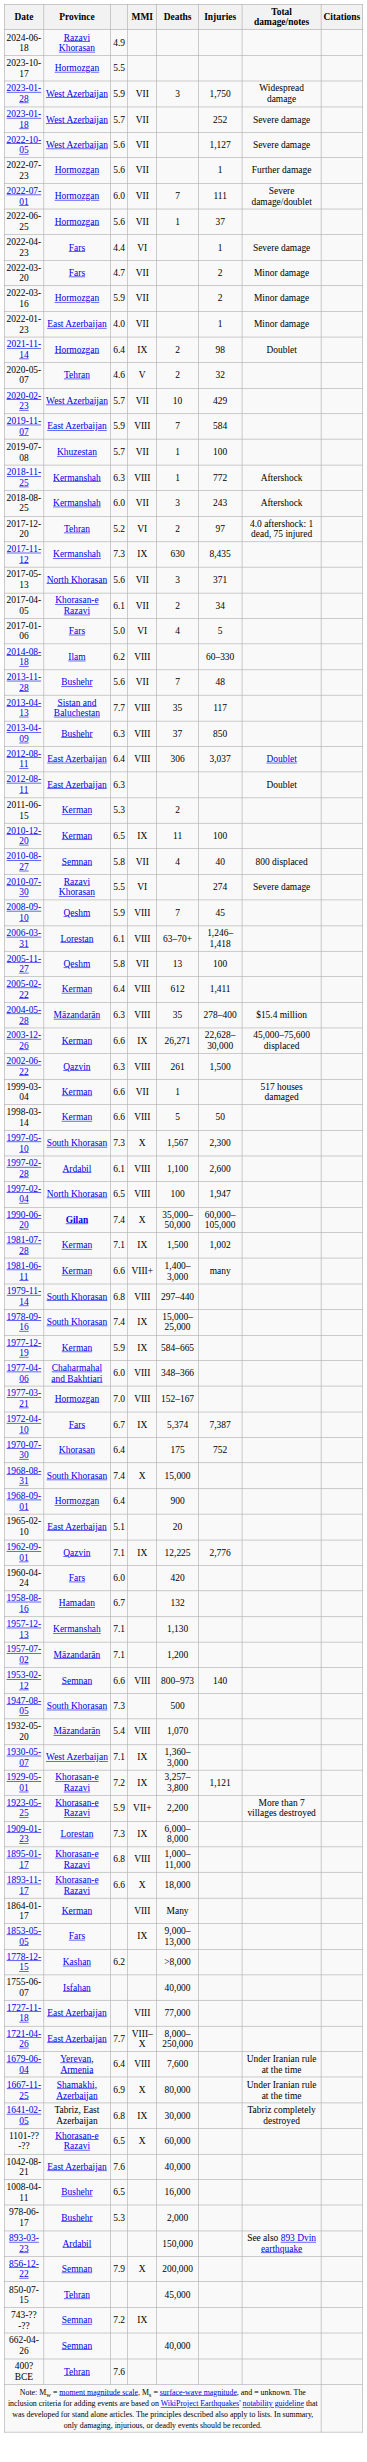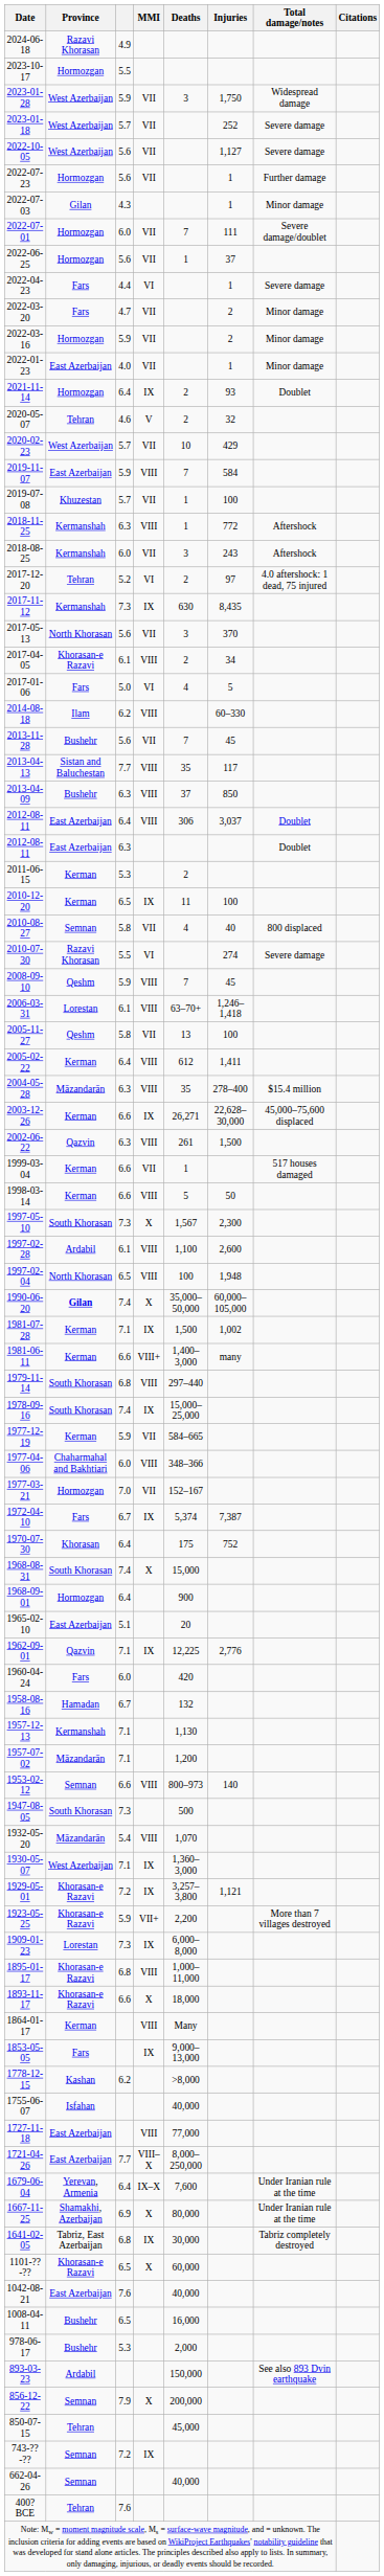 <table class="wikitable sortable" style="text-align: center;">
 <tr bgcolor="#ececec">
 <th>Date</th>
 <th>Province</th>
 <th></th>
 <th>MMI</th>
 <th>Deaths</th>
 <th>Injuries</th>
 <th>Total damage/notes</th>
 <th>Citations</th>
 </tr>
 <tr>
 <td>2024-06-18</td>
 <td><a href='#'>Razavi Khorasan</a></td>
 <td>4.9 </td>
 <td></td>
 <td></td>
 <td></td>
 <td></td>
 <td></td>
 </tr>
 <tr>
 <td>2023-10-17</td>
 <td><a href='#'>Hormozgan</a></td>
 <td>5.5 </td>
 <td></td>
 <td></td>
 <td></td>
 <td></td>
 <td></td>
 </tr>
 <tr>
 <td><a href='#'>2023-01-28</a></td>
 <td><a href='#'>West Azerbaijan</a></td>
 <td>5.9 </td>
 <td>VII</td>
 <td>3</td>
 <td>1,750</td>
 <td>Widespread damage</td>
 <td></td>
 </tr>
 <tr>
 <td><a href='#'>2023-01-18</a></td>
 <td><a href='#'>West Azerbaijan</a></td>
 <td>5.7 </td>
 <td>VII</td>
 <td></td>
 <td>252</td>
 <td>Severe damage</td>
 <td></td>
 </tr>
 <tr>
 <td><a href='#'>2022-10-05</a></td>
 <td><a href='#'>West Azerbaijan</a></td>
 <td>5.6 </td>
 <td>VII</td>
 <td></td>
 <td>1,127</td>
 <td>Severe damage</td>
 <td></td>
 </tr>
 <tr>
 <td>2022-07-23</td>
 <td><a href='#'>Hormozgan</a></td>
 <td>5.6 </td>
 <td>VII</td>
 <td></td>
 <td>1</td>
 <td>Further damage</td>
 <td></td>
 </tr>
 <tr>
+<td>2022-07-03</td>
+<td><a href='#'>Gilan</a></td>
+<td>4.3 </td>
+<td></td>
+<td></td>
+<td>1</td>
+<td>Minor damage</td>
+<td></td>
+</tr>
+<tr>
 <td><a href='#'>2022-07-01</a></td>
 <td><a href='#'>Hormozgan</a></td>
 <td>6.0 </td>
 <td>VII</td>
 <td>7</td>
 <td>111</td>
 <td>Severe damage/doublet</td>
 <td></td>
 </tr>
 <tr>
 <td>2022-06-25</td>
 <td><a href='#'>Hormozgan</a></td>
 <td>5.6 </td>
 <td>VII</td>
 <td>1</td>
 <td>37</td>
 <td></td>
 <td></td>
 </tr>
 <tr>
 <td>2022-04-23</td>
 <td><a href='#'>Fars</a></td>
 <td>4.4 </td>
 <td>VI</td>
 <td></td>
 <td>1</td>
 <td>Severe damage</td>
 <td></td>
 </tr>
 <tr>
 <td>2022-03-20</td>
 <td><a href='#'>Fars</a></td>
 <td>4.7 </td>
 <td>VII</td>
 <td></td>
 <td>2</td>
 <td>Minor damage</td>
 <td></td>
 </tr>
 <tr>
 <td>2022-03-16</td>
 <td><a href='#'>Hormozgan</a></td>
 <td>5.9 </td>
 <td>VII</td>
 <td></td>
 <td>2</td>
 <td>Minor damage</td>
 <td></td>
 </tr>
 <tr>
 <td>2022-01-23</td>
 <td><a href='#'>East Azerbaijan</a></td>
 <td>4.0 </td>
 <td>VII</td>
 <td></td>
 <td>1</td>
 <td>Minor damage</td>
 <td></td>
 </tr>
 <tr>
 <td><a href='#'>2021-11-14</a></td>
 <td><a href='#'>Hormozgan</a></td>
 <td>6.4 </td>
 <td>IX</td>
 <td>2</td>
-<td>98</td>
+<td>93</td>
 <td>Doublet</td>
 <td></td>
 </tr>
 <tr>
 <td>2020-05-07</td>
 <td><a href='#'>Tehran</a></td>
 <td>4.6 </td>
 <td>V</td>
 <td>2</td>
 <td>32</td>
 <td></td>
 <td></td>
 </tr>
 <tr>
 <td><a href='#'>2020-02-23</a></td>
 <td><a href='#'>West Azerbaijan</a></td>
 <td>5.7 </td>
 <td>VII</td>
 <td>10</td>
 <td>429</td>
 <td></td>
 <td></td>
 </tr>
 <tr>
 <td><a href='#'>2019-11-07</a></td>
 <td><a href='#'>East Azerbaijan</a></td>
 <td>5.9 </td>
 <td>VIII</td>
 <td>7</td>
 <td>584</td>
 <td></td>
 <td></td>
 </tr>
 <tr>
 <td>2019-07-08</td>
 <td><a href='#'>Khuzestan</a></td>
 <td>5.7 </td>
 <td>VII</td>
 <td>1</td>
 <td>100</td>
 <td></td>
 <td></td>
 </tr>
 <tr>
 <td><a href='#'>2018-11-25</a></td>
 <td><a href='#'>Kermanshah</a></td>
 <td>6.3 </td>
 <td>VIII</td>
 <td>1</td>
 <td>772</td>
 <td>Aftershock</td>
 <td></td>
 </tr>
 <tr>
 <td>2018-08-25</td>
 <td><a href='#'>Kermanshah</a></td>
 <td>6.0 </td>
 <td>VII</td>
 <td>3</td>
 <td>243</td>
 <td>Aftershock</td>
 <td></td>
 </tr>
 <tr>
 <td>2017-12-20</td>
 <td><a href='#'>Tehran</a></td>
 <td>5.2 </td>
 <td>VI</td>
 <td>2</td>
 <td>97</td>
 <td>4.0  aftershock: 1 dead, 75 injured</td>
 <td></td>
 </tr>
 <tr>
 <td><a href='#'>2017-11-12</a></td>
 <td><a href='#'>Kermanshah</a></td>
 <td>7.3 </td>
 <td>IX</td>
 <td>630</td>
 <td>8,435</td>
 <td></td>
 <td></td>
 </tr>
 <tr>
 <td>2017-05-13</td>
 <td><a href='#'>North Khorasan</a></td>
 <td>5.6 </td>
 <td>VII</td>
 <td>3</td>
-<td>371</td>
+<td>370</td>
 <td></td>
 <td></td>
 </tr>
 <tr>
 <td>2017-04-05</td>
 <td><a href='#'>Khorasan-e Razavi</a></td>
 <td>6.1 </td>
-<td>VII</td>
+<td>VIII</td>
 <td>2</td>
 <td>34</td>
 <td></td>
 <td></td>
 </tr>
 <tr>
 <td>2017-01-06</td>
 <td><a href='#'>Fars</a></td>
 <td>5.0 </td>
 <td>VI</td>
 <td>4</td>
 <td>5</td>
 <td></td>
 <td></td>
 </tr>
 <tr>
 <td><a href='#'>2014-08-18</a></td>
 <td><a href='#'>Ilam</a></td>
 <td>6.2 </td>
 <td>VIII</td>
 <td></td>
 <td>60–330</td>
 <td></td>
 <td></td>
 </tr>
 <tr>
 <td><a href='#'>2013-11-28</a></td>
 <td><a href='#'>Bushehr</a></td>
 <td>5.6 </td>
 <td>VII</td>
 <td>7</td>
-<td>48</td>
+<td>45</td>
 <td></td>
 <td></td>
 </tr>
 <tr>
 <td><a href='#'>2013-04-13</a></td>
 <td><a href='#'>Sistan and Baluchestan</a></td>
 <td>7.7 </td>
 <td>VIII</td>
 <td>35</td>
 <td>117</td>
 <td></td>
 <td></td>
 </tr>
 <tr>
 <td><a href='#'>2013-04-09</a></td>
 <td><a href='#'>Bushehr</a></td>
 <td>6.3 </td>
 <td>VIII</td>
 <td>37</td>
 <td>850</td>
 <td></td>
 <td></td>
 </tr>
 <tr>
 <td><a href='#'>2012-08-11</a></td>
 <td><a href='#'>East Azerbaijan</a></td>
 <td>6.4 </td>
 <td>VIII</td>
 <td>306</td>
 <td>3,037</td>
 <td><a href='#'>Doublet</a></td>
 <td></td>
 </tr>
 <tr>
 <td><a href='#'>2012-08-11</a></td>
 <td><a href='#'>East Azerbaijan</a></td>
 <td>6.3 </td>
 <td></td>
 <td></td>
 <td></td>
 <td>Doublet</td>
 <td></td>
 </tr>
 <tr>
 <td>2011-06-15</td>
 <td><a href='#'>Kerman</a></td>
 <td>5.3</td>
 <td></td>
 <td>2</td>
 <td></td>
 <td></td>
 <td></td>
 </tr>
 <tr>
 <td><a href='#'>2010-12-20</a></td>
 <td><a href='#'>Kerman</a></td>
 <td>6.5 </td>
 <td>IX</td>
 <td>11</td>
 <td>100</td>
 <td></td>
 <td></td>
 </tr>
 <tr>
 <td><a href='#'>2010-08-27</a></td>
 <td><a href='#'>Semnan</a></td>
 <td>5.8 </td>
 <td>VII</td>
 <td>4</td>
 <td>40</td>
 <td>800 displaced</td>
 <td></td>
 </tr>
 <tr>
 <td><a href='#'>2010-07-30</a></td>
 <td><a href='#'>Razavi Khorasan</a></td>
 <td>5.5 </td>
 <td>VI</td>
 <td></td>
 <td>274</td>
 <td>Severe damage</td>
 <td></td>
 </tr>
 <tr>
 <td><a href='#'>2008-09-10</a></td>
 <td><a href='#'>Qeshm</a></td>
 <td>5.9 </td>
 <td>VIII</td>
 <td>7</td>
 <td>45</td>
 <td></td>
 <td></td>
 </tr>
 <tr>
 <td><a href='#'>2006-03-31</a></td>
 <td><a href='#'>Lorestan</a></td>
 <td>6.1 </td>
 <td>VIII</td>
 <td>63–70+</td>
 <td>1,246–1,418</td>
 <td></td>
 <td></td>
 </tr>
 <tr>
 <td><a href='#'>2005-11-27</a></td>
 <td><a href='#'>Qeshm</a></td>
 <td>5.8 </td>
 <td>VII</td>
 <td>13</td>
 <td>100</td>
 <td></td>
 <td></td>
 </tr>
 <tr>
 <td><a href='#'>2005-02-22</a></td>
 <td><a href='#'>Kerman</a></td>
 <td>6.4 </td>
 <td>VIII</td>
 <td>612</td>
 <td>1,411</td>
 <td></td>
 <td></td>
 </tr>
 <tr>
 <td><a href='#'>2004-05-28</a></td>
 <td><a href='#'>Māzandarān</a></td>
 <td>6.3 </td>
 <td>VIII</td>
 <td>35</td>
 <td>278–400</td>
 <td>$15.4 million</td>
 <td></td>
 </tr>
 <tr>
 <td><a href='#'>2003-12-26</a></td>
 <td><a href='#'>Kerman</a></td>
 <td>6.6 </td>
 <td>IX</td>
 <td>26,271</td>
 <td>22,628–30,000</td>
 <td>45,000–75,600 displaced</td>
 <td></td>
 </tr>
 <tr>
 <td><a href='#'>2002-06-22</a></td>
 <td><a href='#'>Qazvin</a></td>
 <td>6.3 </td>
 <td>VIII</td>
 <td>261</td>
 <td>1,500</td>
 <td></td>
 <td></td>
 </tr>
 <tr>
 <td>1999-03-04</td>
 <td><a href='#'>Kerman</a></td>
 <td>6.6 </td>
 <td>VII</td>
 <td>1</td>
 <td></td>
 <td>517 houses damaged</td>
 <td></td>
 </tr>
 <tr>
 <td>1998-03-14</td>
 <td><a href='#'>Kerman</a></td>
 <td>6.6 </td>
 <td>VIII</td>
 <td>5</td>
 <td>50</td>
 <td></td>
 <td></td>
 </tr>
 <tr>
 <td><a href='#'>1997-05-10</a></td>
 <td><a href='#'>South Khorasan</a></td>
 <td>7.3 </td>
 <td>X</td>
 <td>1,567</td>
 <td>2,300</td>
 <td></td>
 <td></td>
 </tr>
 <tr>
 <td><a href='#'>1997-02-28</a></td>
 <td><a href='#'>Ardabil</a></td>
 <td>6.1 </td>
 <td>VIII</td>
 <td>1,100</td>
 <td>2,600</td>
 <td></td>
 <td></td>
 </tr>
 <tr>
 <td><a href='#'>1997-02-04</a></td>
 <td><a href='#'>North Khorasan</a></td>
 <td>6.5 </td>
 <td>VIII</td>
 <td>100</td>
-<td>1,947</td>
+<td>1,948</td>
 <td></td>
 <td></td>
 </tr>
 <tr>
 <td><a href='#'>1990-06-20</a></td>
 <td><strong><a href='#'>Gilan</a></strong></td>
 <td>7.4 </td>
 <td>X</td>
 <td>35,000–50,000</td>
 <td>60,000–105,000</td>
 <td></td>
 <td></td>
 </tr>
 <tr>
 <td><a href='#'>1981-07-28</a></td>
 <td><a href='#'>Kerman</a></td>
 <td>7.1 </td>
 <td>IX</td>
 <td>1,500</td>
 <td>1,002</td>
 <td></td>
 <td></td>
 </tr>
 <tr>
 <td><a href='#'>1981-06-11</a></td>
 <td><a href='#'>Kerman</a></td>
 <td>6.6 </td>
 <td>VIII+</td>
 <td>1,400–3,000</td>
 <td>many</td>
 <td></td>
 <td></td>
 </tr>
 <tr>
 <td><a href='#'>1979-11-14</a></td>
 <td><a href='#'>South Khorasan</a></td>
 <td>6.8 </td>
 <td>VIII</td>
 <td>297–440</td>
 <td></td>
 <td></td>
 <td></td>
 </tr>
 <tr>
 <td><a href='#'>1978-09-16</a></td>
 <td><a href='#'>South Khorasan</a></td>
 <td>7.4 </td>
 <td>IX</td>
 <td>15,000–25,000</td>
 <td></td>
 <td></td>
 <td></td>
 </tr>
 <tr>
 <td><a href='#'>1977-12-19</a></td>
 <td><a href='#'>Kerman</a></td>
 <td>5.9 </td>
-<td>IX</td>
+<td>VII</td>
 <td>584–665</td>
 <td></td>
 <td></td>
 <td></td>
 </tr>
 <tr>
 <td><a href='#'>1977-04-06</a></td>
 <td><a href='#'>Chaharmahal and Bakhtiari</a></td>
 <td>6.0 </td>
 <td>VIII</td>
 <td>348–366</td>
 <td></td>
 <td></td>
 <td></td>
 </tr>
 <tr>
 <td><a href='#'>1977-03-21</a></td>
 <td><a href='#'>Hormozgan</a></td>
 <td>7.0 </td>
-<td>VIII</td>
+<td>VII</td>
 <td>152–167</td>
 <td></td>
 <td></td>
 <td></td>
 </tr>
 <tr>
 <td><a href='#'>1972-04-10</a></td>
 <td><a href='#'>Fars</a></td>
 <td>6.7 </td>
 <td>IX</td>
 <td>5,374</td>
 <td>7,387</td>
 <td></td>
 <td></td>
 </tr>
 <tr>
 <td><a href='#'>1970-07-30</a></td>
 <td><a href='#'>Khorasan</a></td>
 <td>6.4</td>
 <td></td>
 <td>175</td>
 <td>752</td>
 <td></td>
 <td></td>
 </tr>
 <tr>
 <td><a href='#'>1968-08-31</a></td>
 <td><a href='#'>South Khorasan</a></td>
 <td>7.4 </td>
 <td>X</td>
 <td>15,000</td>
 <td></td>
 <td></td>
 <td></td>
 </tr>
 <tr>
 <td><a href='#'>1968-09-01</a></td>
 <td><a href='#'>Hormozgan</a></td>
 <td>6.4 </td>
 <td></td>
 <td>900</td>
 <td></td>
 <td></td>
 <td></td>
 </tr>
 <tr>
 <td>1965-02-10</td>
 <td><a href='#'>East Azerbaijan</a></td>
 <td>5.1</td>
 <td></td>
 <td>20</td>
 <td></td>
 <td></td>
 <td></td>
 </tr>
 <tr>
 <td><a href='#'>1962-09-01</a></td>
 <td><a href='#'>Qazvin</a></td>
 <td>7.1 </td>
 <td>IX</td>
 <td>12,225</td>
 <td>2,776</td>
 <td></td>
 <td></td>
 </tr>
 <tr>
 <td>1960-04-24</td>
 <td><a href='#'>Fars</a></td>
 <td>6.0 </td>
 <td></td>
 <td>420</td>
 <td></td>
 <td></td>
 <td></td>
 </tr>
 <tr>
 <td><a href='#'>1958-08-16</a></td>
 <td><a href='#'>Hamadan</a></td>
 <td>6.7 </td>
 <td></td>
 <td>132</td>
 <td></td>
 <td></td>
 <td></td>
 </tr>
 <tr>
 <td><a href='#'>1957-12-13</a></td>
 <td><a href='#'>Kermanshah</a></td>
 <td>7.1</td>
 <td></td>
 <td>1,130</td>
 <td></td>
 <td></td>
 <td></td>
 </tr>
 <tr>
 <td><a href='#'>1957-07-02</a></td>
 <td><a href='#'>Māzandarān</a></td>
 <td>7.1</td>
 <td></td>
 <td>1,200</td>
 <td></td>
 <td></td>
 <td></td>
 </tr>
 <tr>
 <td><a href='#'>1953-02-12</a></td>
 <td><a href='#'>Semnan</a></td>
 <td>6.6 </td>
 <td>VIII</td>
 <td>800–973</td>
 <td>140</td>
 <td></td>
 <td></td>
 </tr>
 <tr>
 <td><a href='#'>1947-08-05</a></td>
 <td><a href='#'>South Khorasan</a></td>
 <td>7.3</td>
 <td></td>
 <td>500</td>
 <td></td>
 <td></td>
 <td></td>
 </tr>
 <tr>
 <td>1932-05-20</td>
 <td><a href='#'>Māzandarān</a></td>
 <td>5.4 </td>
 <td>VIII</td>
 <td>1,070</td>
 <td></td>
 <td></td>
 <td></td>
 </tr>
 <tr>
 <td><a href='#'>1930-05-07</a></td>
 <td><a href='#'>West Azerbaijan</a></td>
 <td>7.1 </td>
 <td>IX</td>
 <td>1,360–3,000</td>
 <td></td>
 <td></td>
 <td></td>
 </tr>
 <tr>
 <td><a href='#'>1929-05-01</a></td>
 <td><a href='#'>Khorasan-e Razavi</a></td>
 <td>7.2 </td>
 <td>IX</td>
 <td>3,257–3,800</td>
 <td>1,121</td>
 <td></td>
 <td></td>
 </tr>
 <tr>
 <td><a href='#'>1923-05-25</a></td>
 <td><a href='#'>Khorasan-e Razavi</a></td>
 <td>5.9 </td>
 <td>VII+</td>
 <td>2,200</td>
 <td></td>
 <td>More than 7 villages destroyed</td>
 <td></td>
 </tr>
 <tr>
 <td><a href='#'>1909-01-23</a></td>
 <td><a href='#'>Lorestan</a></td>
 <td>7.3 </td>
 <td>IX</td>
 <td>6,000–8,000</td>
 <td></td>
 <td></td>
 <td></td>
 </tr>
 <tr>
 <td><a href='#'>1895-01-17</a></td>
 <td><a href='#'>Khorasan-e Razavi</a></td>
 <td>6.8 </td>
 <td>VIII</td>
 <td>1,000–11,000</td>
 <td></td>
 <td></td>
 <td></td>
 </tr>
 <tr>
 <td><a href='#'>1893-11-17</a></td>
 <td><a href='#'>Khorasan-e Razavi</a></td>
 <td>6.6 </td>
 <td>X</td>
 <td>18,000</td>
 <td></td>
 <td></td>
 <td></td>
 </tr>
 <tr>
 <td>1864-01-17</td>
 <td><a href='#'>Kerman</a></td>
 <td></td>
 <td>VIII</td>
 <td>Many</td>
 <td></td>
 <td></td>
 <td></td>
 </tr>
 <tr>
 <td><a href='#'>1853-05-05</a></td>
 <td><a href='#'>Fars</a></td>
 <td></td>
 <td>IX</td>
 <td>9,000–13,000</td>
 <td></td>
 <td></td>
 <td></td>
 </tr>
 <tr>
 <td><a href='#'>1778-12-15</a></td>
 <td><a href='#'>Kashan</a></td>
 <td>6.2 </td>
 <td></td>
 <td>>8,000</td>
 <td></td>
 <td></td>
 <td></td>
 </tr>
 <tr>
 <td>1755-06-07</td>
 <td><a href='#'>Isfahan</a></td>
 <td></td>
 <td></td>
 <td>40,000</td>
 <td></td>
 <td></td>
 <td></td>
 </tr>
 <tr>
 <td><a href='#'>1727-11-18</a></td>
 <td><a href='#'>East Azerbaijan</a></td>
 <td></td>
 <td>VIII</td>
 <td>77,000</td>
 <td></td>
 <td></td>
 <td></td>
 </tr>
 <tr>
 <td><a href='#'>1721-04-26</a></td>
 <td><a href='#'>East Azerbaijan</a></td>
 <td>7.7 </td>
 <td>VIII–X</td>
 <td>8,000–250,000</td>
 <td></td>
 <td></td>
 <td></td>
 </tr>
 <tr>
 <td><a href='#'>1679-06-04</a></td>
 <td><a href='#'>Yerevan</a>, <a href='#'>Armenia</a></td>
 <td>6.4 </td>
-<td>VIII</td>
+<td>IX–X</td>
 <td>7,600</td>
 <td></td>
 <td>Under Iranian rule at the time</td>
 <td></td>
 </tr>
 <tr>
 <td><a href='#'>1667-11-25</a></td>
 <td><a href='#'>Shamakhi</a>, <a href='#'>Azerbaijan</a></td>
 <td>6.9 </td>
 <td>X</td>
 <td>80,000</td>
 <td></td>
 <td>Under Iranian rule at the time</td>
 <td></td>
 </tr>
 <tr>
 <td><a href='#'>1641-02-05</a></td>
 <td>Tabriz, East Azerbaijan</td>
 <td>6.8 </td>
 <td>IX</td>
 <td>30,000</td>
 <td></td>
 <td>Tabriz completely destroyed</td>
 <td></td>
 </tr>
 <tr>
 <td>1101-??-??</td>
 <td><a href='#'>Khorasan-e Razavi</a></td>
 <td>6.5 </td>
 <td>X</td>
 <td>60,000</td>
 <td></td>
 <td></td>
 <td></td>
 </tr>
 <tr>
 <td>1042-08-21</td>
 <td><a href='#'>East Azerbaijan</a></td>
 <td>7.6</td>
 <td></td>
 <td>40,000</td>
 <td></td>
 <td></td>
 <td></td>
 </tr>
 <tr>
 <td>1008-04-11</td>
 <td><a href='#'>Bushehr</a></td>
 <td>6.5 </td>
 <td></td>
 <td>16,000</td>
 <td></td>
 <td></td>
 <td></td>
 </tr>
 <tr>
 <td>978-06-17</td>
 <td><a href='#'>Bushehr</a></td>
 <td>5.3 </td>
 <td></td>
 <td>2,000</td>
 <td></td>
 <td></td>
 <td></td>
 </tr>
 <tr>
 <td><a href='#'>893-03-23</a></td>
 <td><a href='#'>Ardabil</a></td>
 <td></td>
 <td></td>
 <td>150,000</td>
 <td></td>
 <td>See also <a href='#'>893 Dvin earthquake</a></td>
 <td></td>
 </tr>
 <tr>
 <td><a href='#'>856-12-22</a></td>
 <td><a href='#'>Semnan</a></td>
 <td>7.9 </td>
 <td>X</td>
 <td>200,000</td>
 <td></td>
 <td></td>
 <td></td>
 </tr>
 <tr>
 <td>850-07-15</td>
 <td><a href='#'>Tehran</a></td>
 <td></td>
 <td></td>
 <td>45,000</td>
 <td></td>
 <td></td>
 <td></td>
 </tr>
 <tr>
 <td>743-??-??</td>
 <td><a href='#'>Semnan</a></td>
 <td>7.2 </td>
 <td>IX</td>
 <td></td>
 <td></td>
 <td></td>
 <td></td>
 </tr>
 <tr>
 <td>662-04-26</td>
 <td><a href='#'>Semnan</a></td>
 <td></td>
 <td></td>
 <td>40,000</td>
 <td></td>
 <td></td>
 <td></td>
 </tr>
 <tr>
 <td>400? BCE</td>
 <td><a href='#'>Tehran</a></td>
 <td>7.6</td>
 <td></td>
 <td></td>
 <td></td>
 <td></td>
 <td></td>
 </tr>
 <tr class="sortbottom">
 <td colspan="7" style="text-align: center;"><small>Note: M<sub>w</sub> = <a href='#'>moment magnitude scale</a>, M<sub>s</sub> = <a href='#'>surface-wave magnitude</a>, and  = unknown. The inclusion criteria for adding events are based on <a href='#'>WikiProject Earthquakes</a>' <a href='#'>notability guideline</a> that was developed for stand alone articles. The principles described also apply to lists. In summary, only damaging, injurious, or deadly events should be recorded.</small></td>
 </tr>
 </table>
